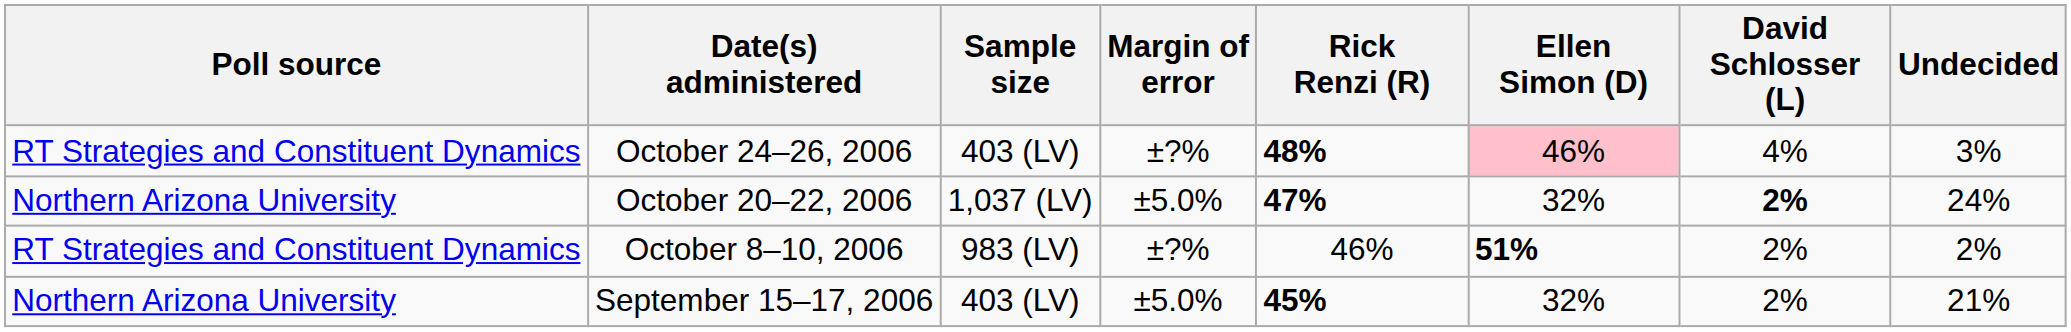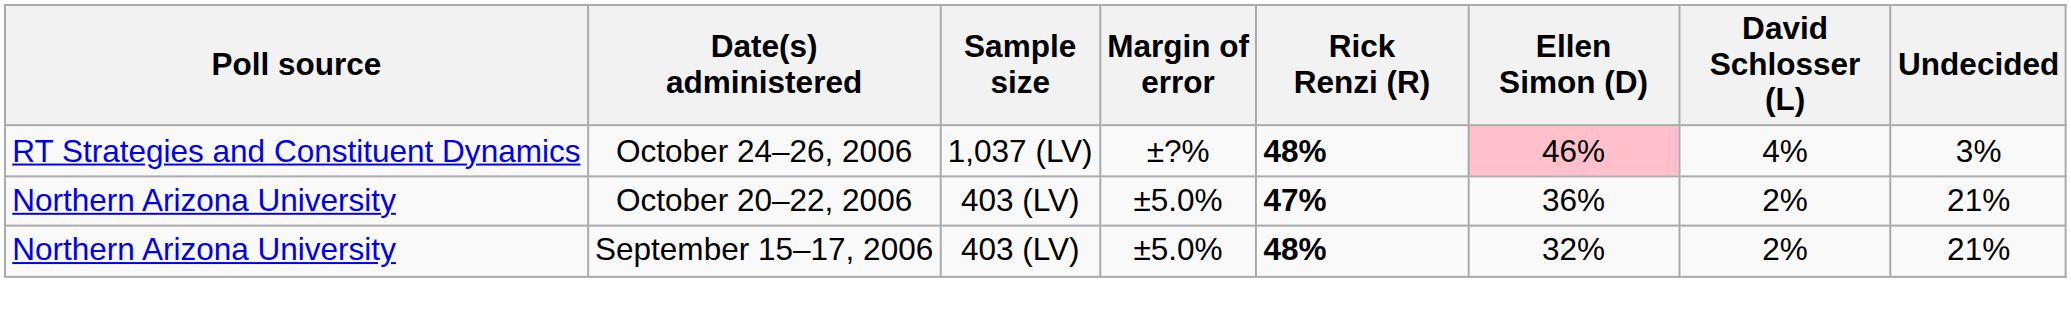 <table class="wikitable">
 <tr>
 <th>Poll source</th>
 <th>Date(s)<br>administered</th>
 <th>Sample<br>size</th>
 <th>Margin of <br>error</th>
 <th style="width:100px;">Rick<br>Renzi (R)</th>
 <th style="width:100px;">Ellen<br>Simon (D)</th>
 <th style="width:100px;">David<br>Schlosser (L)</th>
 <th>Undecided</th>
 </tr>
 <tr>
 <td><a href='#'>RT Strategies and Constituent Dynamics</a></td>
 <td align=center>October 24–26, 2006</td>
-<td align=center>403 (LV)</td>
+<td align=center>1,037 (LV)</td>
 <td align=center>±?%</td>
 <td><strong>48%</strong></td>
 <td align=center style="background: pink;">46%</td>
 <td align=center>4%</td>
 <td align=center>3%</td>
 </tr>
 <tr>
 <td><a href='#'>Northern Arizona University</a></td>
 <td align=center>October 20–22, 2006</td>
-<td align=center>1,037 (LV)</td>
+<td align=center>403 (LV)</td>
 <td align=center>±5.0%</td>
 <td><strong>47%</strong></td>
-<td align=center>32%</td>
-<td align=center><strong>2%</strong></td>
-<td align=center>24%</td>
-</tr>
-<tr>
-<td><a href='#'>RT Strategies and Constituent Dynamics</a></td>
-<td align=center>October 8–10, 2006</td>
-<td align=center>983 (LV)</td>
-<td align=center>±?%</td>
-<td align=center>46%</td>
-<td><strong>51%</strong></td>
+<td align=center>36%</td>
 <td align=center>2%</td>
-<td align=center>2%</td>
+<td align=center>21%</td>
 </tr>
 <tr>
 <td><a href='#'>Northern Arizona University</a></td>
 <td align=center>September 15–17, 2006</td>
 <td align=center>403 (LV)</td>
 <td align=center>±5.0%</td>
-<td><strong>45%</strong></td>
+<td><strong>48%</strong></td>
 <td align=center>32%</td>
 <td align=center>2%</td>
 <td align=center>21%</td>
 </tr>
 </table>
